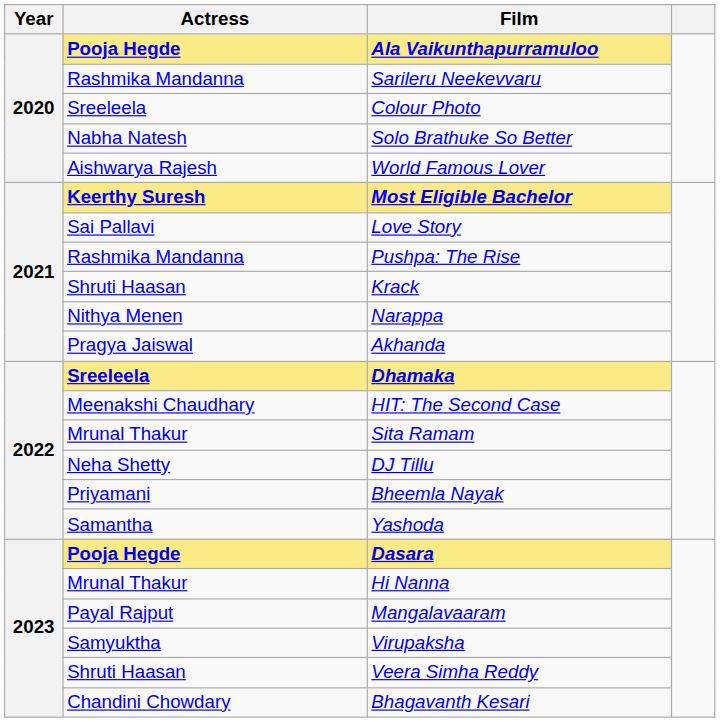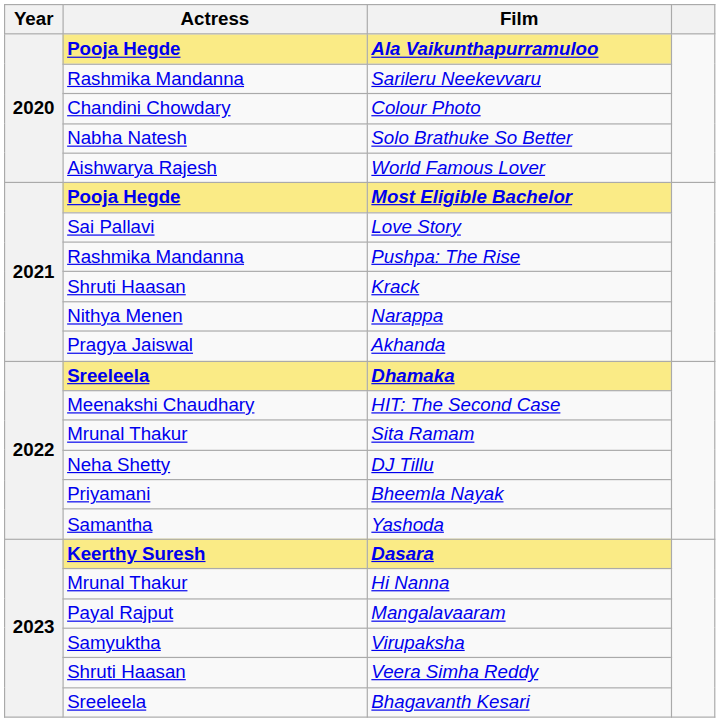 <table class="wikitable sortable">
 <tr>
 <th style="width:5%;text-align:center;">Year</th>
 <th style="width:35%;text-align:center;">Actress</th>
 <th style="width:35%;text-align:center;">Film</th>
 <th style="width:5%;text-align:center;" class="unsortable"></th>
 </tr>
 <tr>
 <th rowspan=5 style="text-align:center">2020 <br></th>
 <td style="background:#FAEB86;"><strong><a href='#'>Pooja Hegde</a> </strong></td>
 <td style="background:#FAEB86;"><strong><em><a href='#'>Ala Vaikunthapurramuloo</a></em></strong></td>
 <td rowspan=5 style="text-align:center"></td>
 </tr>
 <tr>
 <td><a href='#'>Rashmika Mandanna</a></td>
 <td><em><a href='#'>Sarileru Neekevvaru</a></em></td>
 </tr>
 <tr>
-<td><a href='#'>Sreeleela</a></td>
+<td><a href='#'>Chandini Chowdary</a></td>
 <td><em><a href='#'>Colour Photo</a></em></td>
 </tr>
 <tr>
 <td><a href='#'>Nabha Natesh</a></td>
 <td><em><a href='#'>Solo Brathuke So Better</a></em></td>
 </tr>
 <tr>
 <td><a href='#'>Aishwarya Rajesh</a></td>
 <td><em><a href='#'>World Famous Lover</a></em></td>
 </tr>
 <tr>
 <th rowspan=6 style="text-align:center">2021 <br></th>
-<td style="background:#FAEB86;"><strong><a href='#'>Keerthy Suresh</a> </strong></td>
+<td style="background:#FAEB86;"><strong><a href='#'>Pooja Hegde</a> </strong></td>
 <td style="background:#FAEB86;"><strong><em><a href='#'>Most Eligible Bachelor</a></em></strong></td>
 <td rowspan=6 style="text-align:center"></td>
 </tr>
 <tr>
 <td><a href='#'>Sai Pallavi</a></td>
 <td><em><a href='#'>Love Story</a></em></td>
 </tr>
 <tr>
 <td><a href='#'>Rashmika Mandanna</a></td>
 <td><em><a href='#'>Pushpa: The Rise</a></em></td>
 </tr>
 <tr>
 <td><a href='#'>Shruti Haasan</a></td>
 <td><em><a href='#'>Krack</a></em></td>
 </tr>
 <tr>
 <td><a href='#'>Nithya Menen</a></td>
 <td><em><a href='#'>Narappa</a></em></td>
 </tr>
 <tr>
 <td><a href='#'>Pragya Jaiswal</a></td>
 <td><em><a href='#'>Akhanda</a></em></td>
 </tr>
 <tr>
 <th rowspan=6 style="text-align:center">2022 <br></th>
 <td style="background:#FAEB86;"><strong><a href='#'>Sreeleela</a> </strong></td>
 <td style="background:#FAEB86;"><em><a href='#'><strong>Dhamaka</strong></a></em></td>
 <td rowspan=6 style="text-align:center"></td>
 </tr>
 <tr>
 <td><a href='#'>Meenakshi Chaudhary</a></td>
 <td><em><a href='#'>HIT: The Second Case</a></em></td>
 </tr>
 <tr>
 <td><a href='#'>Mrunal Thakur</a></td>
 <td><em><a href='#'>Sita Ramam</a></em></td>
 </tr>
 <tr>
 <td><a href='#'>Neha Shetty</a></td>
 <td><em><a href='#'>DJ Tillu</a></em></td>
 </tr>
 <tr>
 <td><a href='#'>Priyamani</a></td>
 <td><em><a href='#'>Bheemla Nayak</a></em></td>
 </tr>
 <tr>
 <td><a href='#'>Samantha</a></td>
 <td><a href='#'><em>Yashoda</em></a></td>
 </tr>
 <tr>
 <th rowspan="6" style="text-align:center">2023 <br></th>
-<td style="background:#FAEB86;"><strong><a href='#'>Pooja Hegde</a> </strong></td>
+<td style="background:#FAEB86;"><strong><a href='#'>Keerthy Suresh</a> </strong></td>
 <td style="background:#FAEB86;"><strong><em><a href='#'>Dasara</a></em></strong></td>
 <td rowspan="6" style="text-align:center"></td>
 </tr>
 <tr>
 <td><a href='#'>Mrunal Thakur</a></td>
 <td><em><a href='#'>Hi Nanna</a></em></td>
 </tr>
 <tr>
 <td><a href='#'>Payal Rajput</a></td>
 <td><em><a href='#'>Mangalavaaram</a></em></td>
 </tr>
 <tr>
 <td><a href='#'>Samyuktha</a></td>
 <td><a href='#'><em>Virupaksha</em></a></td>
 </tr>
 <tr>
 <td><a href='#'>Shruti Haasan</a></td>
 <td><em><a href='#'>Veera Simha Reddy</a></em></td>
 </tr>
 <tr>
-<td><a href='#'>Chandini Chowdary</a></td>
+<td><a href='#'>Sreeleela</a></td>
 <td><em><a href='#'>Bhagavanth Kesari</a></em></td>
 </tr>
 </table>
